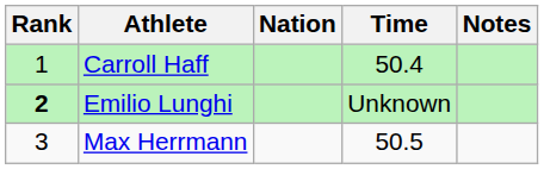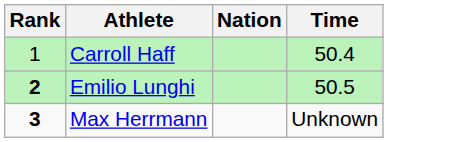 <table class="wikitable sortable" style="text-align:center">
 <tr>
 <th>Rank</th>
 <th>Athlete</th>
 <th>Nation</th>
 <th>Time</th>
-<th>Notes</th>
 </tr>
 <tr bgcolor=bbf3bb>
 <td>1</td>
 <td align=left><a href='#'>Carroll Haff</a></td>
 <td align=left></td>
 <td>50.4</td>
-<td></td>
 </tr>
 <tr bgcolor=bbf3bb>
 <td><strong>2</strong></td>
 <td align=left><a href='#'>Emilio Lunghi</a></td>
 <td align=left></td>
-<td>Unknown</td>
-<td></td>
+<td>50.5</td>
 </tr>
 <tr>
-<td>3</td>
+<td><strong>3</strong></td>
 <td align=left><a href='#'>Max Herrmann</a></td>
 <td align=left></td>
-<td>50.5</td>
-<td></td>
+<td>Unknown</td>
 </tr>
 </table>
